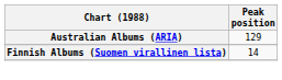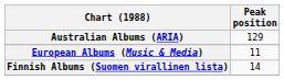 <table class="wikitable sortable plainrowheaders" style="text-align:center">
 <tr>
 <th scope="col">Chart (1988)</th>
 <th scope="col">Peak<br>position</th>
 </tr>
 <tr>
 <th scope="row">Australian Albums (<a href='#'>ARIA</a>)</th>
 <td>129</td>
 </tr>
 <tr>
 </tr>
 <tr>
+<th scope="row"><a href='#'>European Albums</a> (<em><a href='#'>Music & Media</a></em>)</th>
+<td>11</td>
+</tr>
+<tr>
 <th scope="row">Finnish Albums (<a href='#'>Suomen virallinen lista</a>)</th>
 <td>14</td>
 </tr>
 <tr>
 </tr>
 <tr>
 </tr>
 <tr>
 </tr>
 </table>
